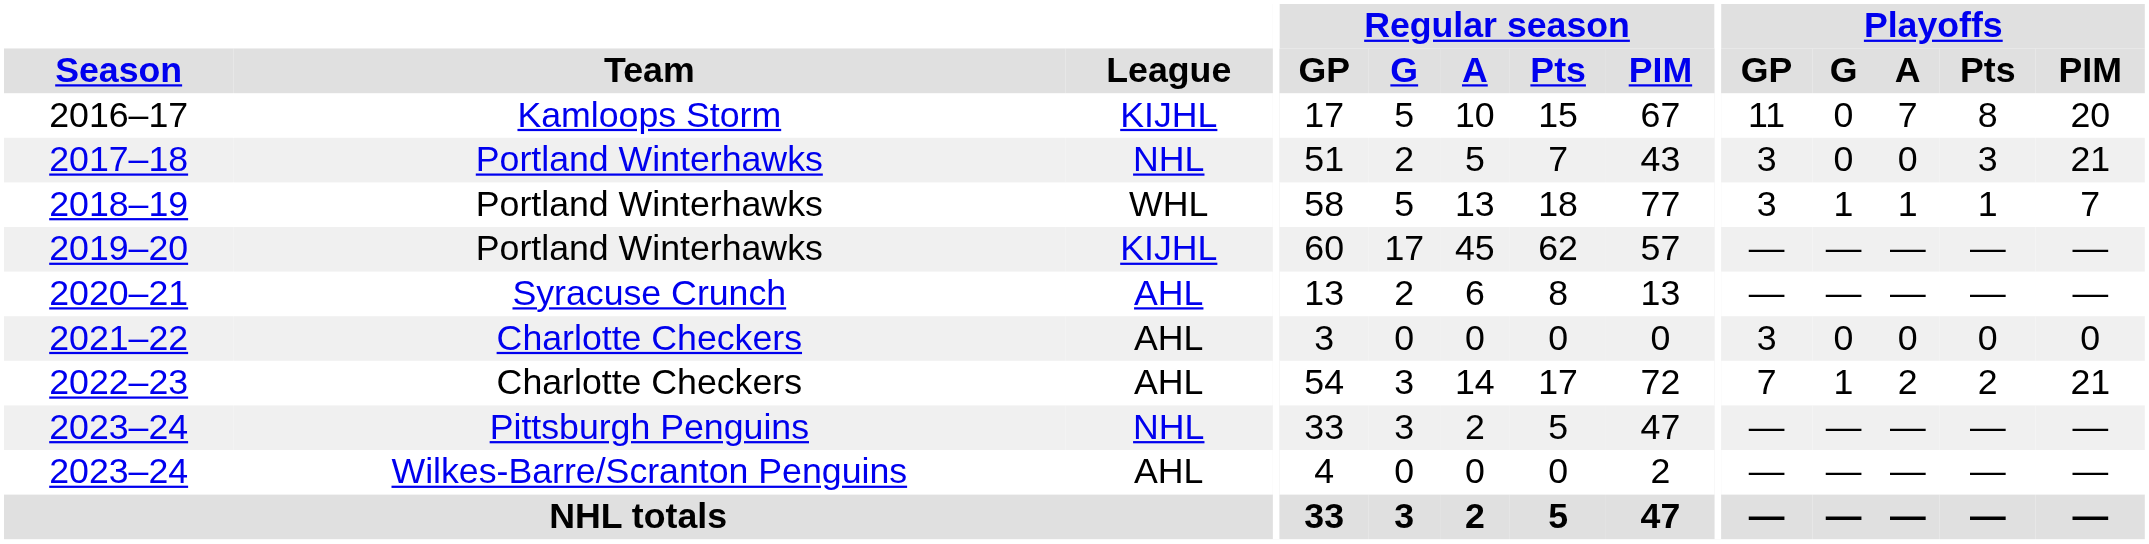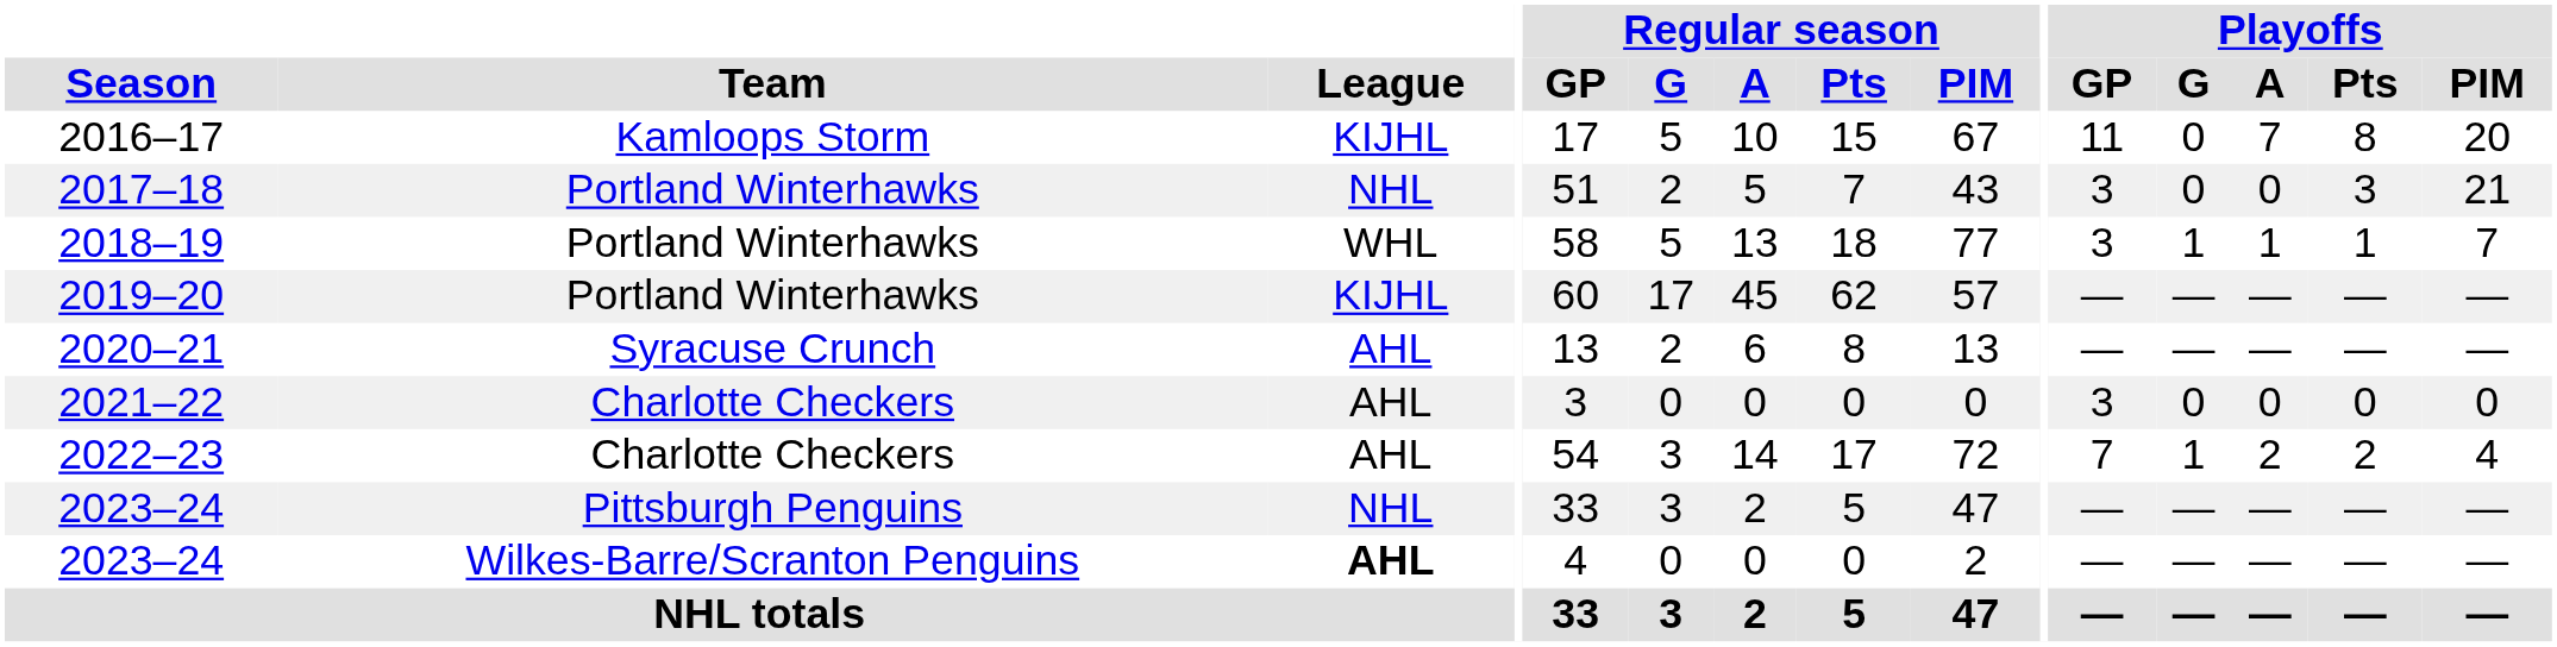 <table border="0" cellpadding="1" cellspacing="0" style="text-align:center; width:60em">
 <tr bgcolor="#e0e0e0">
 <th colspan="3" bgcolor="#ffffff"></th>
 <th rowspan="101" bgcolor="#ffffff"></th>
 <th colspan="5"><a href='#'>Regular season</a></th>
 <th rowspan="101" bgcolor="#ffffff"></th>
 <th colspan="5"><a href='#'>Playoffs</a></th>
 </tr>
 <tr bgcolor="#e0e0e0">
 <th><a href='#'>Season</a></th>
 <th>Team</th>
 <th>League</th>
 <th>GP</th>
 <th><a href='#'>G</a></th>
 <th><a href='#'>A</a></th>
 <th><a href='#'>Pts</a></th>
 <th><a href='#'>PIM</a></th>
 <th>GP</th>
 <th>G</th>
 <th>A</th>
 <th>Pts</th>
 <th>PIM</th>
 </tr>
 <tr>
 <td>2016–17</td>
 <td><a href='#'>Kamloops Storm</a></td>
 <td><a href='#'>KIJHL</a></td>
 <td>17</td>
 <td>5</td>
 <td>10</td>
 <td>15</td>
 <td>67</td>
 <td>11</td>
 <td>0</td>
 <td>7</td>
 <td>8</td>
 <td>20</td>
 </tr>
 <tr bgcolor="#f0f0f0">
 <td><a href='#'>2017–18</a></td>
 <td><a href='#'>Portland Winterhawks</a></td>
 <td><a href='#'>NHL</a></td>
 <td>51</td>
 <td>2</td>
 <td>5</td>
 <td>7</td>
 <td>43</td>
 <td>3</td>
 <td>0</td>
 <td>0</td>
 <td>3</td>
 <td>21</td>
 </tr>
 <tr>
 <td><a href='#'>2018–19</a></td>
 <td>Portland Winterhawks</td>
 <td>WHL</td>
 <td>58</td>
 <td>5</td>
 <td>13</td>
 <td>18</td>
 <td>77</td>
 <td>3</td>
 <td>1</td>
 <td>1</td>
 <td>1</td>
 <td>7</td>
 </tr>
 <tr bgcolor="#f0f0f0">
 <td><a href='#'>2019–20</a></td>
 <td>Portland Winterhawks</td>
 <td><a href='#'>KIJHL</a></td>
 <td>60</td>
 <td>17</td>
 <td>45</td>
 <td>62</td>
 <td>57</td>
 <td>—</td>
 <td>—</td>
 <td>—</td>
 <td>—</td>
 <td>—</td>
 </tr>
 <tr>
 <td><a href='#'>2020–21</a></td>
 <td><a href='#'>Syracuse Crunch</a></td>
 <td><a href='#'>AHL</a></td>
 <td>13</td>
 <td>2</td>
 <td>6</td>
 <td>8</td>
 <td>13</td>
 <td>—</td>
 <td>—</td>
 <td>—</td>
 <td>—</td>
 <td>—</td>
 </tr>
 <tr bgcolor="#f0f0f0">
 <td><a href='#'>2021–22</a></td>
 <td><a href='#'>Charlotte Checkers</a></td>
 <td>AHL</td>
 <td>3</td>
 <td>0</td>
 <td>0</td>
 <td>0</td>
 <td>0</td>
 <td>3</td>
 <td>0</td>
 <td>0</td>
 <td>0</td>
 <td>0</td>
 </tr>
 <tr>
 <td><a href='#'>2022–23</a></td>
 <td>Charlotte Checkers</td>
 <td>AHL</td>
 <td>54</td>
 <td>3</td>
 <td>14</td>
 <td>17</td>
 <td>72</td>
 <td>7</td>
 <td>1</td>
 <td>2</td>
 <td>2</td>
-<td>21</td>
+<td>4</td>
 </tr>
 <tr bgcolor="#f0f0f0">
 <td><a href='#'>2023–24</a></td>
 <td><a href='#'>Pittsburgh Penguins</a></td>
 <td><a href='#'>NHL</a></td>
 <td>33</td>
 <td>3</td>
 <td>2</td>
 <td>5</td>
 <td>47</td>
 <td>—</td>
 <td>—</td>
 <td>—</td>
 <td>—</td>
 <td>—</td>
 </tr>
 <tr>
 <td><a href='#'>2023–24</a></td>
 <td><a href='#'>Wilkes-Barre/Scranton Penguins</a></td>
-<td>AHL</td>
+<td><strong>AHL</strong></td>
 <td>4</td>
 <td>0</td>
 <td>0</td>
 <td>0</td>
 <td>2</td>
 <td>—</td>
 <td>—</td>
 <td>—</td>
 <td>—</td>
 <td>—</td>
 </tr>
 <tr bgcolor="#e0e0e0">
 <th colspan="3">NHL totals</th>
 <th>33</th>
 <th>3</th>
 <th>2</th>
 <th>5</th>
 <th>47</th>
 <th>—</th>
 <th>—</th>
 <th>—</th>
 <th>—</th>
 <th>—</th>
 </tr>
 </table>
